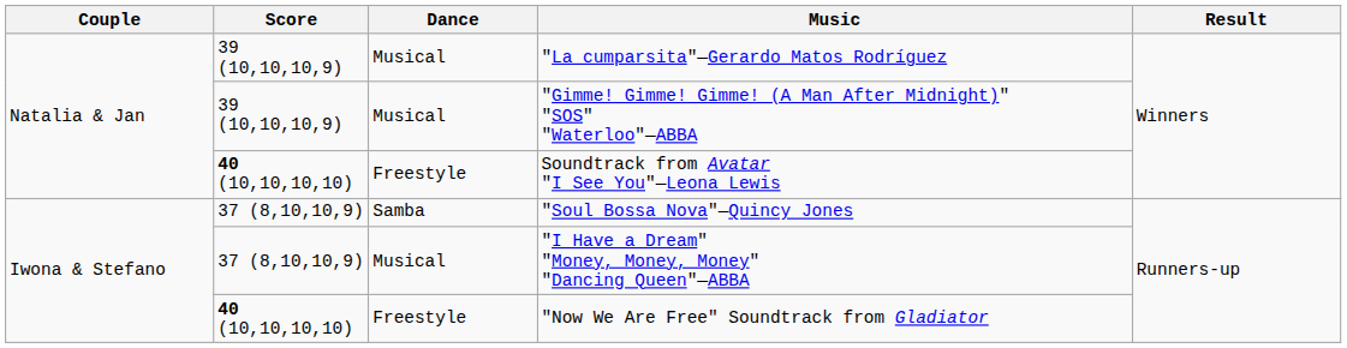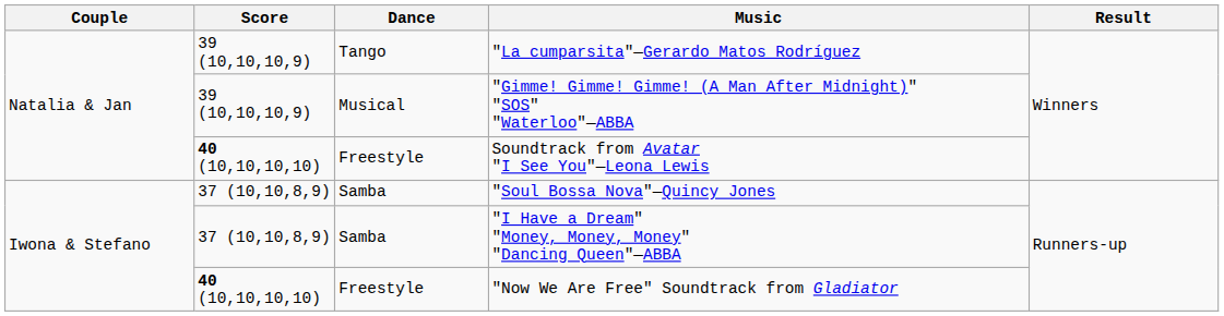 <table class="wikitable">
 <tr>
 <th style="width:150px;">Couple</th>
 <th style="width:110px;">Score</th>
 <th style="width:120px;">Dance</th>
 <th style="width:440px;">Music</th>
 <th style="width:150px;">Result</th>
 </tr>
 <tr>
 <td rowspan="3">Natalia & Jan<br></td>
 <td>39 (10,10,10,9)</td>
-<td>Musical</td>
+<td>Tango</td>
 <td>"<a href='#'>La cumparsita</a>"—<a href='#'>Gerardo Matos Rodríguez</a></td>
 <td rowspan="3">Winners</td>
 </tr>
 <tr>
 <td>39 (10,10,10,9)</td>
 <td>Musical</td>
 <td>"<a href='#'>Gimme! Gimme! Gimme! (A Man After Midnight)</a>"<br>"<a href='#'>SOS</a>"<br>"<a href='#'>Waterloo</a>"—<a href='#'>ABBA</a></td>
 </tr>
 <tr>
 <td><strong>40</strong> (10,10,10,10)</td>
 <td>Freestyle</td>
 <td>Soundtrack from <em><a href='#'>Avatar</a></em><br>"<a href='#'>I See You</a>"—<a href='#'>Leona Lewis</a></td>
 </tr>
 <tr>
 <td rowspan="3">Iwona & Stefano<br></td>
-<td>37 (8,10,10,9)</td>
+<td>37 (10,10,8,9)</td>
 <td>Samba</td>
 <td>"<a href='#'>Soul Bossa Nova</a>"—<a href='#'>Quincy Jones</a></td>
 <td rowspan="3">Runners-up</td>
 </tr>
 <tr>
-<td>37 (8,10,10,9)</td>
-<td>Musical</td>
+<td>37 (10,10,8,9)</td>
+<td>Samba</td>
 <td>"<a href='#'>I Have a Dream</a>"<br>"<a href='#'>Money, Money, Money</a>"<br>"<a href='#'>Dancing Queen</a>"—<a href='#'>ABBA</a></td>
 </tr>
 <tr>
 <td><strong>40</strong> (10,10,10,10)</td>
 <td>Freestyle</td>
 <td>"Now We Are Free" Soundtrack from <em><a href='#'>Gladiator</a></em></td>
 </tr>
 </table>
